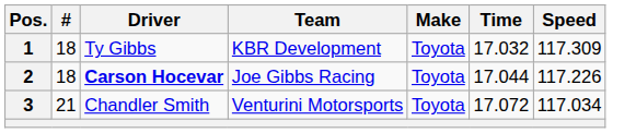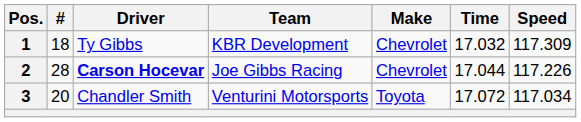 <table class="wikitable" style="font-size:95%">
 <tr>
 <th>Pos.</th>
 <th>#</th>
 <th>Driver</th>
 <th>Team</th>
 <th>Make</th>
 <th>Time</th>
 <th>Speed</th>
 </tr>
 <tr>
 <th>1</th>
 <td>18</td>
 <td><a href='#'>Ty Gibbs</a></td>
 <td><a href='#'>KBR Development</a></td>
-<td><a href='#'>Toyota</a></td>
+<td><a href='#'>Chevrolet</a></td>
 <td>17.032</td>
 <td>117.309</td>
 </tr>
 <tr>
 <th>2</th>
-<td>18</td>
+<td>28</td>
 <td><strong><a href='#'>Carson Hocevar</a></strong></td>
 <td><a href='#'>Joe Gibbs Racing</a></td>
-<td><a href='#'>Toyota</a></td>
+<td><a href='#'>Chevrolet</a></td>
 <td>17.044</td>
 <td>117.226</td>
 </tr>
 <tr>
 <th>3</th>
-<td>21</td>
+<td>20</td>
 <td><a href='#'>Chandler Smith</a></td>
 <td><a href='#'>Venturini Motorsports</a></td>
 <td><a href='#'>Toyota</a></td>
 <td>17.072</td>
 <td>117.034</td>
 </tr>
 <tr>
 <th colspan="7"></th>
 </tr>
 </table>
